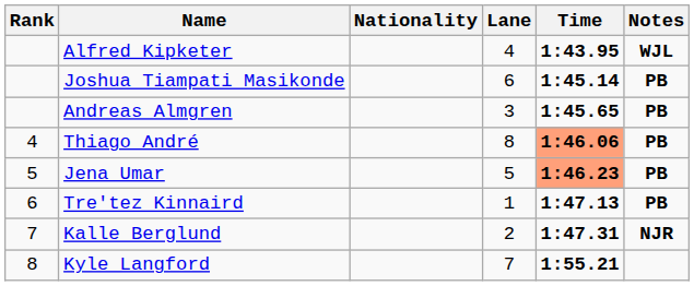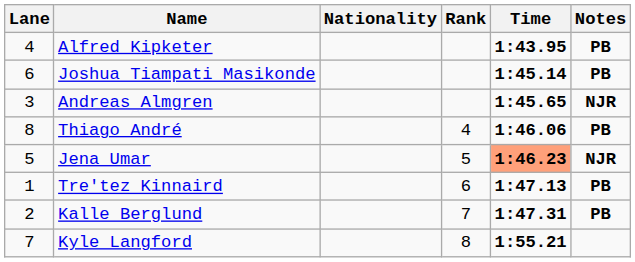 <table class="wikitable sortable" style="text-align:center">
 <tr>
-<th>Rank</th>
+<th>Lane</th>
 <th>Name</th>
 <th>Nationality</th>
-<th>Lane</th>
+<th>Rank</th>
 <th>Time</th>
 <th>Notes</th>
 </tr>
 <tr>
-<td></td>
+<td>4</td>
 <td align=left><a href='#'>Alfred Kipketer</a></td>
 <td align=left></td>
-<td>4</td>
+<td></td>
 <td><strong>1:43.95</strong></td>
-<td><strong>WJL</strong></td>
+<td><strong>PB</strong></td>
 </tr>
 <tr>
-<td></td>
+<td>6</td>
 <td align=left><a href='#'>Joshua Tiampati Masikonde</a></td>
 <td align=left></td>
-<td>6</td>
+<td></td>
 <td><strong>1:45.14</strong></td>
 <td><strong>PB</strong></td>
 </tr>
 <tr>
-<td></td>
+<td>3</td>
 <td align=left><a href='#'>Andreas Almgren</a></td>
 <td align=left></td>
-<td>3</td>
+<td></td>
 <td><strong>1:45.65</strong></td>
-<td><strong>PB</strong></td>
+<td><strong>NJR</strong></td>
 </tr>
 <tr>
-<td>4</td>
+<td>8</td>
 <td align=left><a href='#'>Thiago André</a></td>
 <td align=left></td>
-<td>8</td>
-<td style="background: lightsalmon;"><strong>1:46.06</strong></td>
+<td>4</td>
+<td><strong>1:46.06</strong></td>
 <td><strong>PB</strong></td>
 </tr>
 <tr>
 <td>5</td>
 <td align=left><a href='#'>Jena Umar</a></td>
 <td align=left></td>
 <td>5</td>
 <td style="background: lightsalmon;"><strong>1:46.23</strong></td>
-<td><strong>PB</strong></td>
+<td><strong>NJR</strong></td>
 </tr>
 <tr>
-<td>6</td>
+<td>1</td>
 <td align=left><a href='#'>Tre'tez Kinnaird</a></td>
 <td align=left></td>
-<td>1</td>
+<td>6</td>
 <td><strong>1:47.13</strong></td>
 <td><strong>PB</strong></td>
 </tr>
 <tr>
-<td>7</td>
+<td>2</td>
 <td align=left><a href='#'>Kalle Berglund</a></td>
 <td align=left></td>
-<td>2</td>
+<td>7</td>
 <td><strong>1:47.31</strong></td>
-<td><strong>NJR</strong></td>
+<td><strong>PB</strong></td>
 </tr>
 <tr>
-<td>8</td>
+<td>7</td>
 <td align=left><a href='#'>Kyle Langford</a></td>
 <td align=left></td>
-<td>7</td>
+<td>8</td>
 <td><strong>1:55.21</strong></td>
 <td></td>
 </tr>
 </table>
